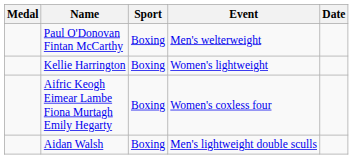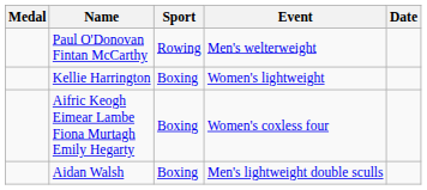 <table class="wikitable sortable" style="font-size: 95%;">
 <tr>
 <th>Medal</th>
 <th>Name</th>
 <th>Sport</th>
 <th>Event</th>
 <th>Date</th>
 </tr>
 <tr>
 <td></td>
 <td><a href='#'>Paul O'Donovan</a><br><a href='#'>Fintan McCarthy</a></td>
-<td><a href='#'>Boxing</a></td>
+<td><a href='#'>Rowing</a></td>
 <td><a href='#'>Men's welterweight</a></td>
 <td></td>
 </tr>
 <tr>
 <td></td>
 <td><a href='#'>Kellie Harrington</a></td>
 <td><a href='#'>Boxing</a></td>
 <td><a href='#'>Women's lightweight</a></td>
 <td></td>
 </tr>
 <tr>
 <td></td>
 <td><a href='#'>Aifric Keogh</a><br><a href='#'>Eimear Lambe</a><br><a href='#'>Fiona Murtagh</a><br><a href='#'>Emily Hegarty</a></td>
 <td><a href='#'>Boxing</a></td>
 <td><a href='#'>Women's coxless four</a></td>
 <td></td>
 </tr>
 <tr>
 <td></td>
 <td><a href='#'>Aidan Walsh</a></td>
 <td><a href='#'>Boxing</a></td>
 <td><a href='#'>Men's lightweight double sculls</a></td>
 <td></td>
 </tr>
 </table>
